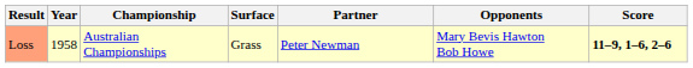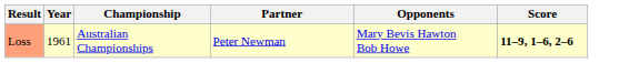 <table class="sortable wikitable">
 <tr>
 <th style="width:40px">Result</th>
 <th style="width:30px">Year</th>
 <th style="width:170px">Championship</th>
-<th style="width:50px">Surface</th>
 <th style="width:180px">Partner</th>
 <th style="width:180px">Opponents</th>
 <th style="width:110px" class="unsortable">Score</th>
 </tr>
 <tr style="background:#ffc;">
 <td style="background:#ffa07a;">Loss</td>
-<td>1958</td>
+<td>1961</td>
 <td><a href='#'>Australian Championships</a></td>
-<td>Grass</td>
 <td> <a href='#'>Peter Newman</a></td>
 <td> <a href='#'>Mary Bevis Hawton</a> <br> <a href='#'>Bob Howe</a></td>
 <td><strong>11–9, 1–6, 2–6</strong></td>
 </tr>
 </table>
